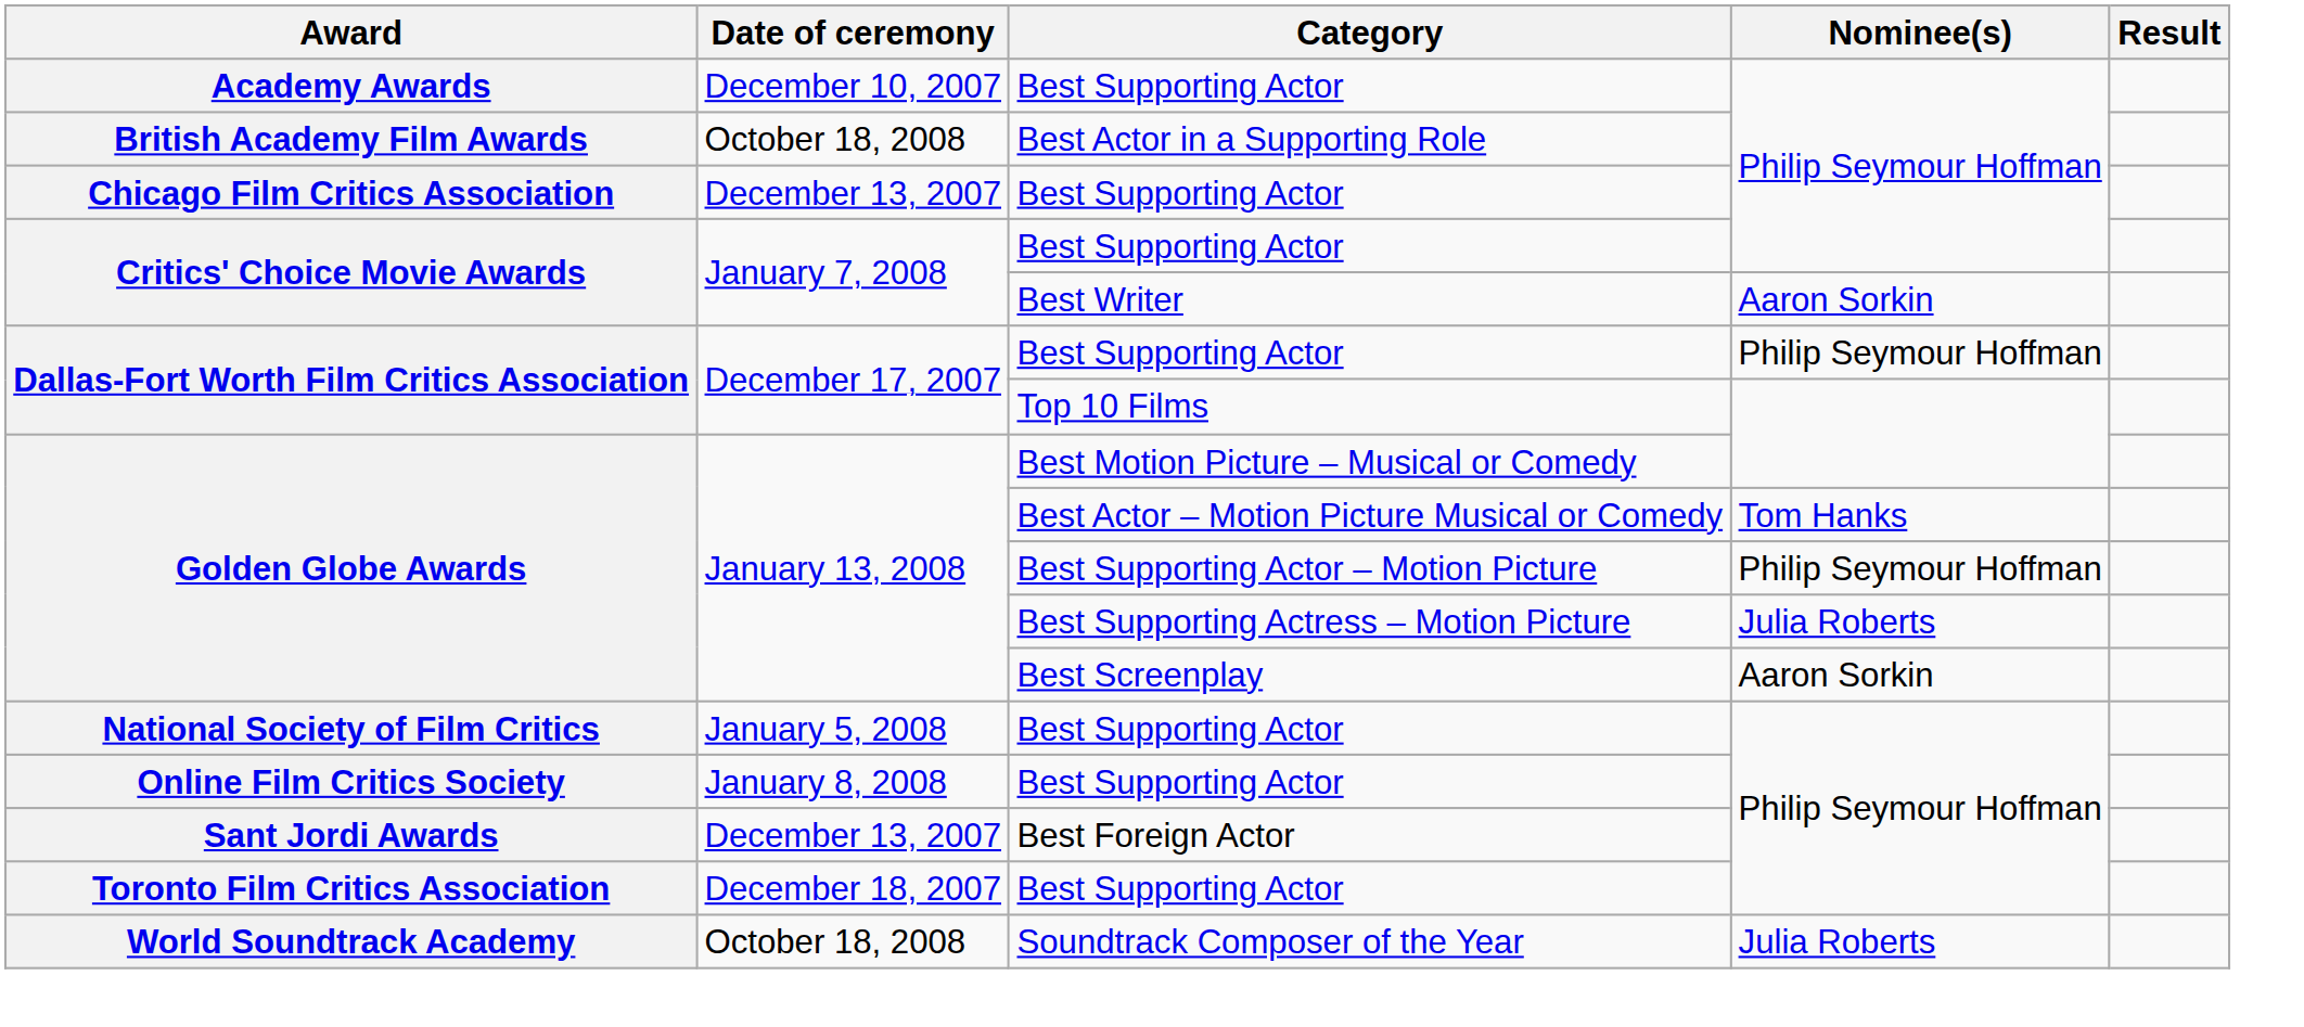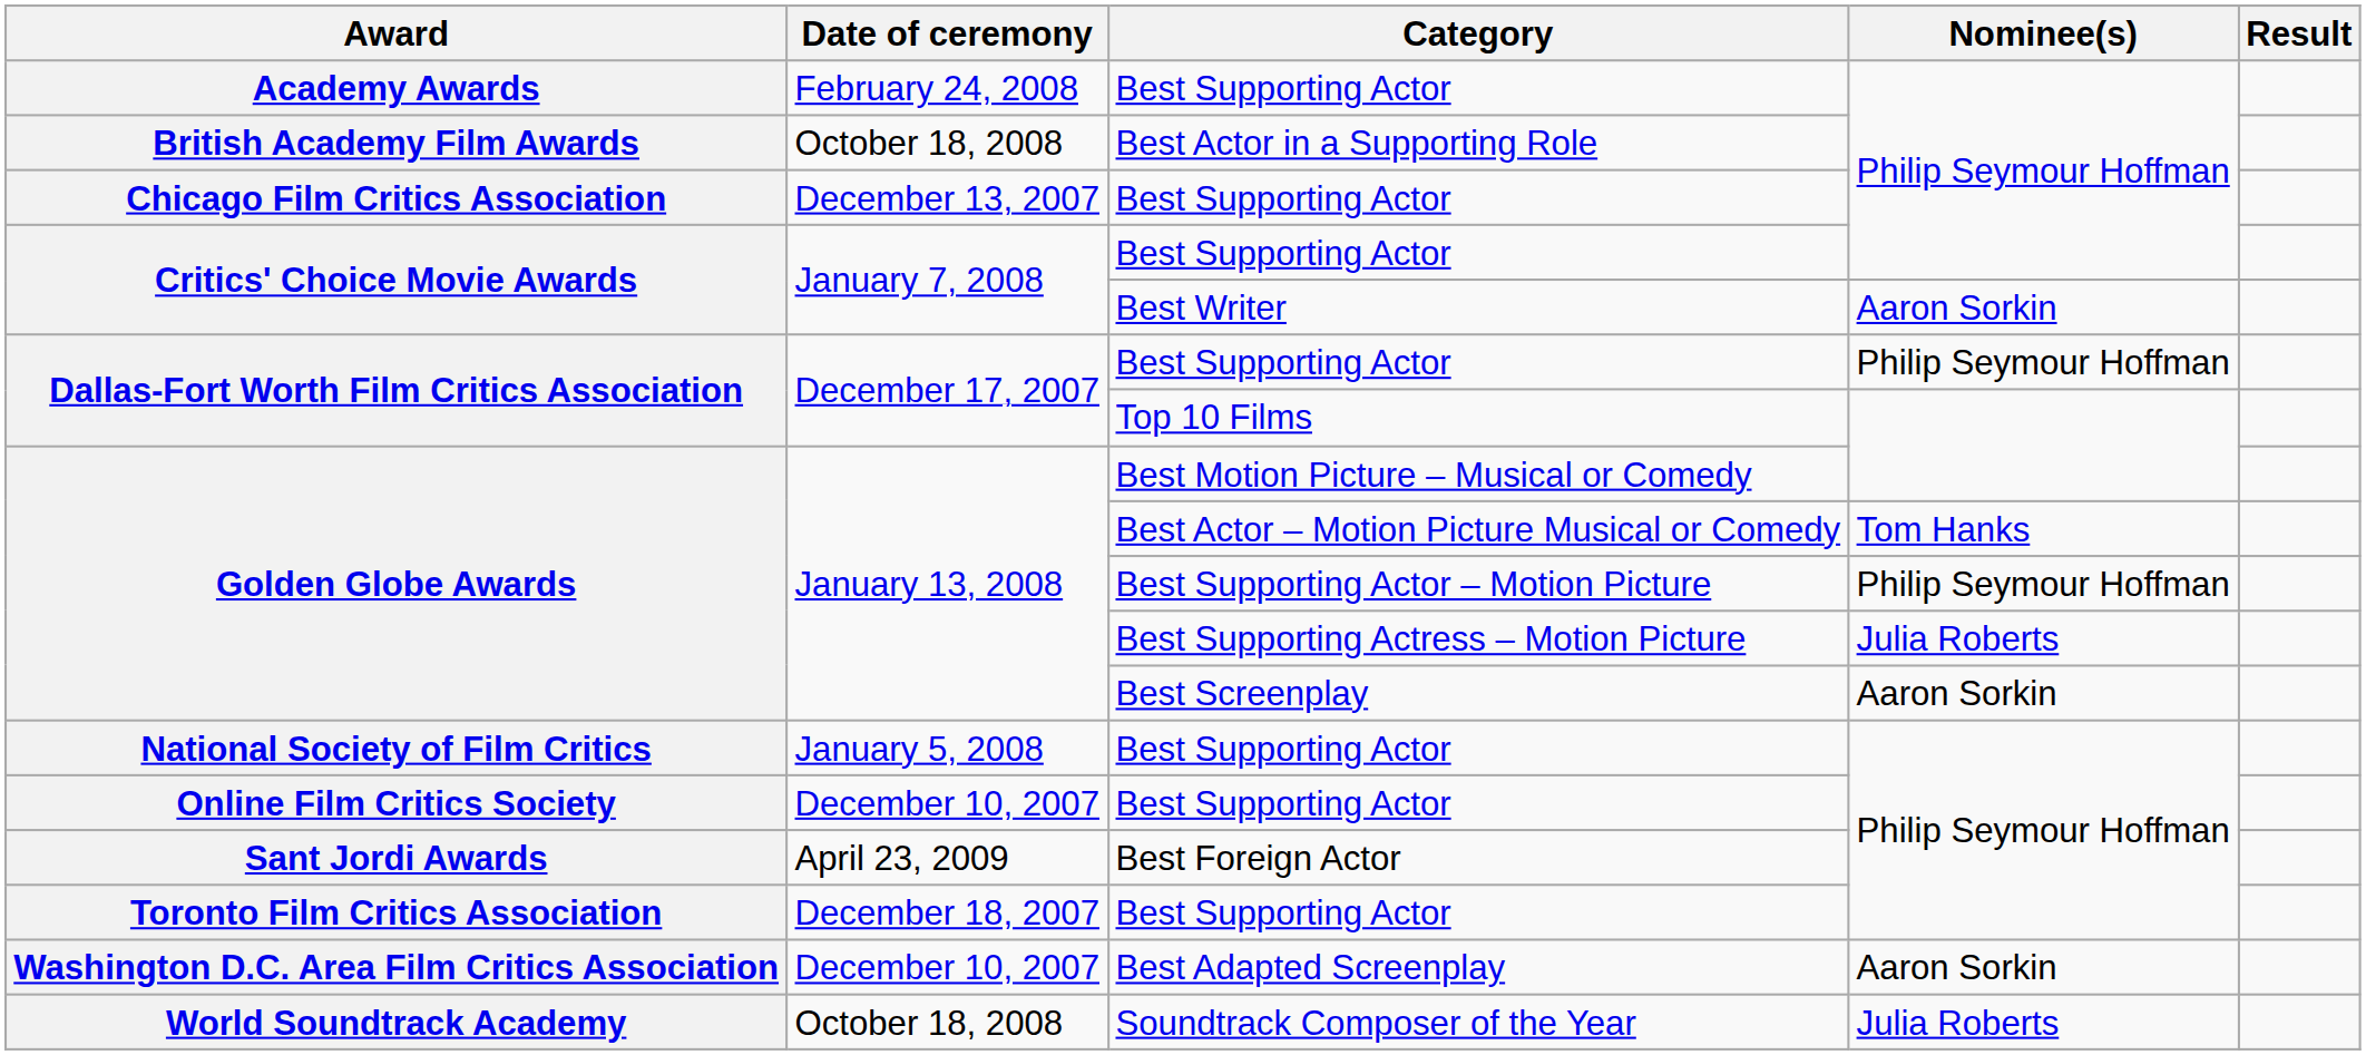 <table class="wikitable plainrowheaders" style="font-size: 95%;">
 <tr>
 <th scope="col">Award</th>
 <th scope="col">Date of ceremony</th>
 <th scope="col">Category</th>
 <th scope="col">Nominee(s)</th>
 <th scope="col">Result</th>
 </tr>
 <tr>
 <th scope="row"><a href='#'>Academy Awards</a></th>
-<td><a href='#'>December 10, 2007</a></td>
+<td><a href='#'>February 24, 2008</a></td>
 <td><a href='#'>Best Supporting Actor</a></td>
 <td rowspan="4"><a href='#'>Philip Seymour Hoffman</a></td>
 <td></td>
 </tr>
 <tr>
 <th scope="row"><a href='#'>British Academy Film Awards</a></th>
 <td>October 18, 2008</td>
 <td><a href='#'>Best Actor in a Supporting Role</a></td>
 <td></td>
 </tr>
 <tr>
 <th scope="row"><a href='#'>Chicago Film Critics Association</a></th>
 <td><a href='#'>December 13, 2007</a></td>
 <td><a href='#'>Best Supporting Actor</a></td>
 <td></td>
 </tr>
 <tr>
 <th scope="row" rowspan="2"><a href='#'>Critics' Choice Movie Awards</a></th>
 <td rowspan="2"><a href='#'>January 7, 2008</a></td>
 <td><a href='#'>Best Supporting Actor</a></td>
 <td></td>
 </tr>
 <tr>
 <td><a href='#'>Best Writer</a></td>
 <td><a href='#'>Aaron Sorkin</a></td>
 <td></td>
 </tr>
 <tr>
 <th scope="row" rowspan="2"><a href='#'>Dallas-Fort Worth Film Critics Association</a></th>
 <td rowspan="2"><a href='#'>December 17, 2007</a></td>
 <td><a href='#'>Best Supporting Actor</a></td>
 <td>Philip Seymour Hoffman</td>
 <td></td>
 </tr>
 <tr>
 <td><a href='#'>Top 10 Films</a></td>
 <td rowspan="2"></td>
 <td></td>
 </tr>
 <tr>
 <th scope="row" rowspan="5"><a href='#'>Golden Globe Awards</a></th>
 <td rowspan="5"><a href='#'>January 13, 2008</a></td>
 <td><a href='#'>Best Motion Picture – Musical or Comedy</a></td>
 <td></td>
 </tr>
 <tr>
 <td><a href='#'>Best Actor – Motion Picture Musical or Comedy</a></td>
 <td><a href='#'>Tom Hanks</a></td>
 <td></td>
 </tr>
 <tr>
 <td><a href='#'>Best Supporting Actor – Motion Picture</a></td>
 <td>Philip Seymour Hoffman</td>
 <td></td>
 </tr>
 <tr>
 <td><a href='#'>Best Supporting Actress – Motion Picture</a></td>
 <td><a href='#'>Julia Roberts</a></td>
 <td></td>
 </tr>
 <tr>
 <td><a href='#'>Best Screenplay</a></td>
 <td>Aaron Sorkin</td>
 <td></td>
 </tr>
 <tr>
 <th scope="row"><a href='#'>National Society of Film Critics</a></th>
 <td><a href='#'>January 5, 2008</a></td>
 <td><a href='#'>Best Supporting Actor</a></td>
 <td rowspan="4">Philip Seymour Hoffman</td>
 <td></td>
 </tr>
 <tr>
 <th scope="row"><a href='#'>Online Film Critics Society</a></th>
-<td><a href='#'>January 8, 2008</a></td>
+<td><a href='#'>December 10, 2007</a></td>
 <td><a href='#'>Best Supporting Actor</a></td>
 <td></td>
 </tr>
 <tr>
 <th scope="row"><a href='#'>Sant Jordi Awards</a></th>
-<td><a href='#'>December 13, 2007</a></td>
+<td>April 23, 2009</td>
 <td>Best Foreign Actor<br></td>
 <td></td>
 </tr>
 <tr>
 <th scope="row"><a href='#'>Toronto Film Critics Association</a></th>
 <td><a href='#'>December 18, 2007</a></td>
 <td><a href='#'>Best Supporting Actor</a></td>
 <td></td>
 </tr>
 <tr>
+<th scope="row"><a href='#'>Washington D.C. Area Film Critics Association</a></th>
+<td><a href='#'>December 10, 2007</a></td>
+<td><a href='#'>Best Adapted Screenplay</a></td>
+<td>Aaron Sorkin</td>
+<td></td>
+</tr>
+<tr>
 <th scope="row"><a href='#'>World Soundtrack Academy</a></th>
 <td>October 18, 2008</td>
 <td><a href='#'>Soundtrack Composer of the Year</a><br></td>
 <td><a href='#'>Julia Roberts</a></td>
 <td></td>
 </tr>
 </table>
